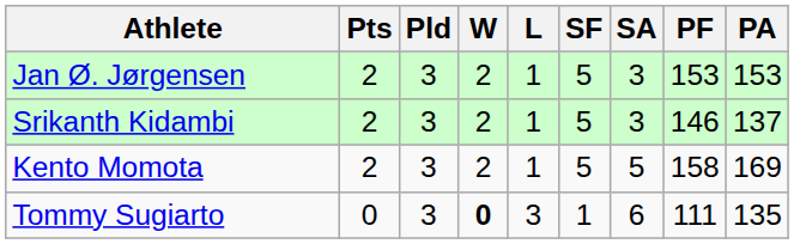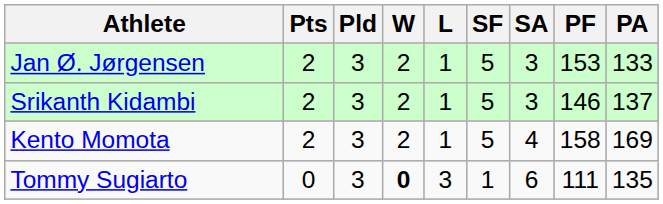 <table class=wikitable style="text-align:center">
 <tr>
 <th width=175>Athlete</th>
 <th width=20>Pts</th>
 <th width=20>Pld</th>
 <th width=20>W</th>
 <th width=20>L</th>
 <th width=20>SF</th>
 <th width=20>SA</th>
 <th width=20>PF</th>
 <th width=20>PA</th>
 </tr>
 <tr bgcolor=ccffcc>
 <td style="text-align:left"> <a href='#'>Jan Ø. Jørgensen</a></td>
 <td>2</td>
 <td>3</td>
 <td>2</td>
 <td>1</td>
 <td>5</td>
 <td>3</td>
 <td>153</td>
-<td>153</td>
+<td>133</td>
 </tr>
 <tr bgcolor=ccffcc>
 <td style="text-align:left"> <a href='#'>Srikanth Kidambi</a></td>
 <td>2</td>
 <td>3</td>
 <td>2</td>
 <td>1</td>
 <td>5</td>
 <td>3</td>
 <td>146</td>
 <td>137</td>
 </tr>
 <tr bgcolor=>
 <td style="text-align:left"> <a href='#'>Kento Momota</a></td>
 <td>2</td>
 <td>3</td>
 <td>2</td>
 <td>1</td>
 <td>5</td>
-<td>5</td>
+<td>4</td>
 <td>158</td>
 <td>169</td>
 </tr>
 <tr bgcolor=>
 <td style="text-align:left"> <a href='#'>Tommy Sugiarto</a></td>
 <td>0</td>
 <td>3</td>
 <td><strong>0</strong></td>
 <td>3</td>
 <td>1</td>
 <td>6</td>
 <td>111</td>
 <td>135</td>
 </tr>
 </table>
